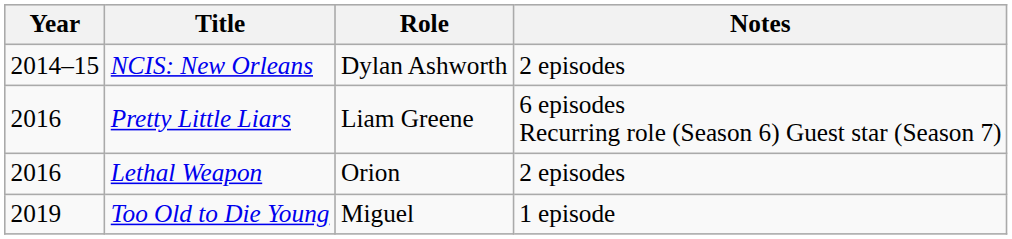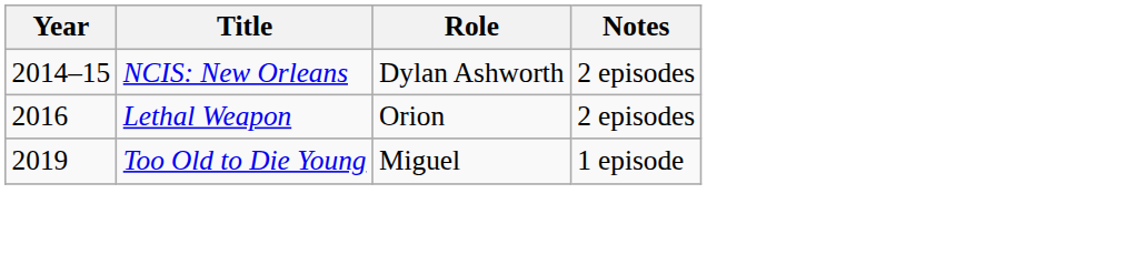 <table class="wikitable sortable plainrowheaders">
 <tr>
 <th scope="col">Year</th>
 <th scope="col">Title</th>
 <th scope="col">Role</th>
 <th scope="col" class="unsortable">Notes</th>
 </tr>
 <tr>
 <td>2014–15</td>
 <td><em><a href='#'>NCIS: New Orleans</a></em></td>
 <td>Dylan Ashworth</td>
 <td>2 episodes</td>
 </tr>
 <tr>
 <td>2016</td>
-<td><em><a href='#'>Pretty Little Liars</a></em></td>
-<td>Liam Greene</td>
-<td>6 episodes <br> Recurring role (Season 6) Guest star (Season 7)</td>
-</tr>
-<tr>
-<td>2016</td>
 <td><em><a href='#'>Lethal Weapon</a></em></td>
 <td>Orion</td>
 <td>2 episodes</td>
 </tr>
 <tr>
 <td>2019</td>
 <td><em><a href='#'>Too Old to Die Young</a></em></td>
 <td>Miguel</td>
 <td>1 episode</td>
 </tr>
 </table>
